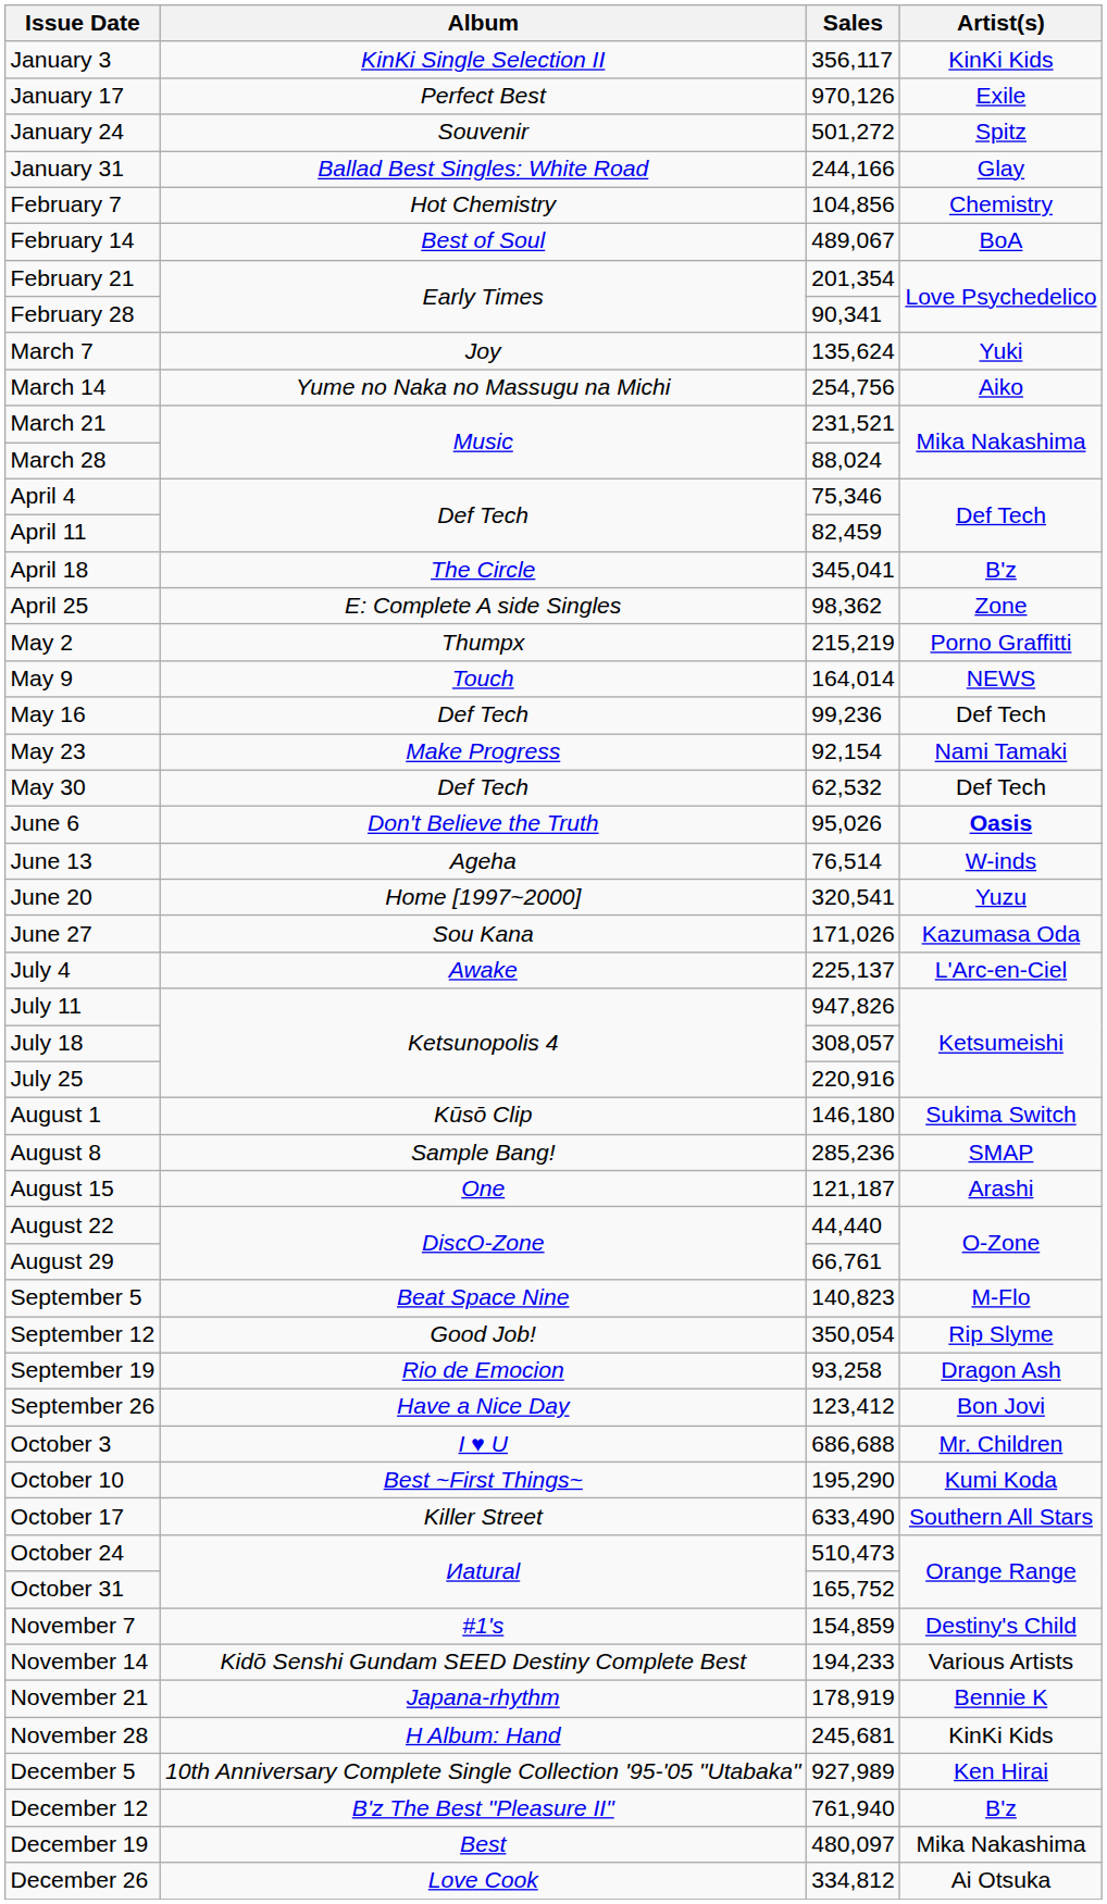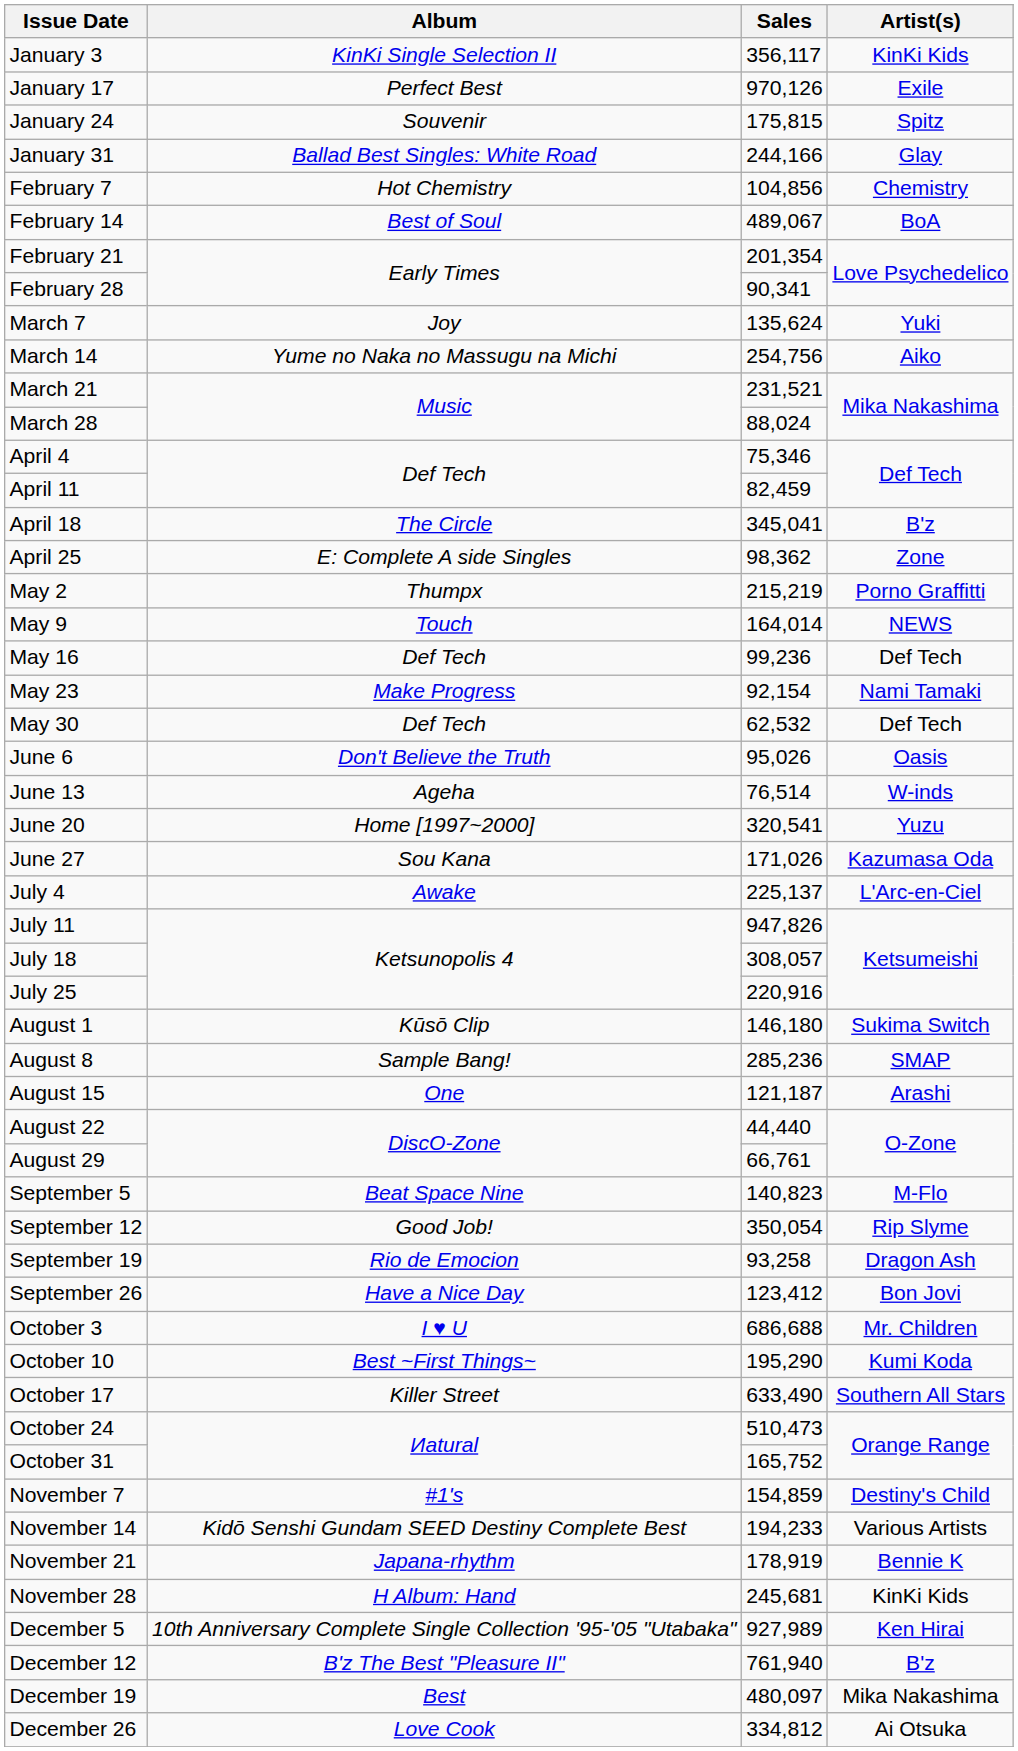 <table class="wikitable">
 <tr>
 <th style="text-align: center;">Issue Date</th>
 <th style="text-align: center;">Album</th>
 <th style="text-align: center;">Sales</th>
 <th style="text-align: center;">Artist(s)</th>
 </tr>
 <tr>
 <td>January 3</td>
 <td style="text-align: center;"><em><a href='#'>KinKi Single Selection II</a></em></td>
 <td>356,117</td>
 <td style="text-align: center;"><a href='#'>KinKi Kids</a></td>
 </tr>
 <tr>
 <td>January 17</td>
 <td style="text-align: center;"><em>Perfect Best</em></td>
 <td>970,126</td>
 <td style="text-align: center;"><a href='#'>Exile</a></td>
 </tr>
 <tr>
 <td>January 24</td>
 <td style="text-align: center;"><em>Souvenir</em></td>
-<td>501,272</td>
+<td>175,815</td>
 <td style="text-align: center;"><a href='#'>Spitz</a></td>
 </tr>
 <tr>
 <td>January 31</td>
 <td style="text-align: center;"><em><a href='#'>Ballad Best Singles: White Road</a></em></td>
 <td>244,166</td>
 <td style="text-align: center;"><a href='#'>Glay</a></td>
 </tr>
 <tr>
 <td>February 7</td>
 <td style="text-align: center;"><em>Hot Chemistry</em></td>
 <td>104,856</td>
 <td style="text-align: center;"><a href='#'>Chemistry</a></td>
 </tr>
 <tr>
 <td>February 14</td>
 <td style="text-align: center;"><em><a href='#'>Best of Soul</a></em></td>
 <td>489,067</td>
 <td style="text-align: center;"><a href='#'>BoA</a></td>
 </tr>
 <tr>
 <td>February 21</td>
 <td style="text-align: center;" rowspan="2"><em>Early Times</em></td>
 <td>201,354</td>
 <td style="text-align: center;" rowspan="2"><a href='#'>Love Psychedelico</a></td>
 </tr>
 <tr>
 <td>February 28</td>
 <td>90,341</td>
 </tr>
 <tr>
 <td>March 7</td>
 <td style="text-align: center;"><em>Joy</em></td>
 <td>135,624</td>
 <td style="text-align: center;"><a href='#'>Yuki</a></td>
 </tr>
 <tr>
 <td>March 14</td>
 <td style="text-align: center;"><em>Yume no Naka no Massugu na Michi</em></td>
 <td>254,756</td>
 <td style="text-align: center;"><a href='#'>Aiko</a></td>
 </tr>
 <tr>
 <td>March 21</td>
 <td style="text-align: center;" rowspan="2"><em><a href='#'>Music</a></em></td>
 <td>231,521</td>
 <td style="text-align: center;" rowspan="2"><a href='#'>Mika Nakashima</a></td>
 </tr>
 <tr>
 <td>March 28</td>
 <td>88,024</td>
 </tr>
 <tr>
 <td>April 4</td>
 <td style="text-align: center;" rowspan="2"><em>Def Tech</em></td>
 <td>75,346</td>
 <td style="text-align: center;" rowspan="2"><a href='#'>Def Tech</a></td>
 </tr>
 <tr>
 <td>April 11</td>
 <td>82,459</td>
 </tr>
 <tr>
 <td>April 18</td>
 <td style="text-align: center;"><em><a href='#'>The Circle</a></em></td>
 <td>345,041</td>
 <td style="text-align: center;"><a href='#'>B'z</a></td>
 </tr>
 <tr>
 <td>April 25</td>
 <td style="text-align: center;"><em>E: Complete A side Singles </em></td>
 <td>98,362</td>
 <td style="text-align: center;"><a href='#'>Zone</a></td>
 </tr>
 <tr>
 <td>May 2</td>
 <td style="text-align: center;"><em>Thumpx</em></td>
 <td>215,219</td>
 <td style="text-align: center;"><a href='#'>Porno Graffitti</a></td>
 </tr>
 <tr>
 <td>May 9</td>
 <td style="text-align: center;"><em><a href='#'>Touch</a></em></td>
 <td>164,014</td>
 <td style="text-align: center;"><a href='#'>NEWS</a></td>
 </tr>
 <tr>
 <td>May 16</td>
 <td style="text-align: center;"><em>Def Tech</em></td>
 <td>99,236</td>
 <td style="text-align: center;">Def Tech</td>
 </tr>
 <tr>
 <td>May 23</td>
 <td style="text-align: center;"><em><a href='#'>Make Progress</a></em></td>
 <td>92,154</td>
 <td style="text-align: center;"><a href='#'>Nami Tamaki</a></td>
 </tr>
 <tr>
 <td>May 30</td>
 <td style="text-align: center;"><em>Def Tech</em></td>
 <td>62,532</td>
 <td style="text-align: center;">Def Tech</td>
 </tr>
 <tr>
 <td>June 6</td>
 <td style="text-align: center;"><em><a href='#'>Don't Believe the Truth</a></em></td>
 <td>95,026</td>
-<td style="text-align: center;"><strong><a href='#'>Oasis</a></strong></td>
+<td style="text-align: center;"><a href='#'>Oasis</a></td>
 </tr>
 <tr>
 <td>June 13</td>
 <td style="text-align: center;"><em>Ageha</em></td>
 <td>76,514</td>
 <td style="text-align: center;"><a href='#'>W-inds</a></td>
 </tr>
 <tr>
 <td>June 20</td>
 <td style="text-align: center;"><em>Home [1997~2000]</em></td>
 <td>320,541</td>
 <td style="text-align: center;"><a href='#'>Yuzu</a></td>
 </tr>
 <tr>
 <td>June 27</td>
 <td style="text-align: center;"><em>Sou Kana</em></td>
 <td>171,026</td>
 <td style="text-align: center;"><a href='#'>Kazumasa Oda</a></td>
 </tr>
 <tr>
 <td>July 4</td>
 <td style="text-align: center;"><em><a href='#'>Awake</a></em></td>
 <td>225,137</td>
 <td style="text-align: center;"><a href='#'>L'Arc-en-Ciel</a></td>
 </tr>
 <tr>
 <td>July 11</td>
 <td style="text-align: center;" rowspan="3"><em>Ketsunopolis 4</em></td>
 <td>947,826</td>
 <td style="text-align: center;" rowspan="3"><a href='#'>Ketsumeishi</a></td>
 </tr>
 <tr>
 <td>July 18</td>
 <td>308,057</td>
 </tr>
 <tr>
 <td>July 25</td>
 <td>220,916</td>
 </tr>
 <tr>
 <td>August 1</td>
 <td style="text-align: center;"><em>Kūsō Clip</em></td>
 <td>146,180</td>
 <td style="text-align: center;"><a href='#'>Sukima Switch</a></td>
 </tr>
 <tr>
 <td>August 8</td>
 <td style="text-align: center;"><em>Sample Bang!</em></td>
 <td>285,236</td>
 <td style="text-align: center;"><a href='#'>SMAP</a></td>
 </tr>
 <tr>
 <td>August 15</td>
 <td style="text-align: center;"><em><a href='#'>One</a></em></td>
 <td>121,187</td>
 <td style="text-align: center;"><a href='#'>Arashi</a></td>
 </tr>
 <tr>
 <td>August 22</td>
 <td style="text-align: center;" rowspan="2"><em><a href='#'>DiscO-Zone</a></em></td>
 <td>44,440</td>
 <td style="text-align: center;" rowspan="2"><a href='#'>O-Zone</a></td>
 </tr>
 <tr>
 <td>August 29</td>
 <td>66,761</td>
 </tr>
 <tr>
 <td>September 5</td>
 <td style="text-align: center;"><em><a href='#'>Beat Space Nine</a></em></td>
 <td>140,823</td>
 <td style="text-align: center;"><a href='#'>M-Flo</a></td>
 </tr>
 <tr>
 <td>September 12</td>
 <td style="text-align: center;"><em>Good Job!</em></td>
 <td>350,054</td>
 <td style="text-align: center;"><a href='#'>Rip Slyme</a></td>
 </tr>
 <tr>
 <td>September 19</td>
 <td style="text-align: center;"><em><a href='#'>Rio de Emocion</a></em></td>
 <td>93,258</td>
 <td style="text-align: center;"><a href='#'>Dragon Ash</a></td>
 </tr>
 <tr>
 <td>September 26</td>
 <td style="text-align: center;"><em><a href='#'>Have a Nice Day</a></em></td>
 <td>123,412</td>
 <td style="text-align: center;"><a href='#'>Bon Jovi</a></td>
 </tr>
 <tr>
 <td>October 3</td>
 <td style="text-align: center;"><em><a href='#'>I ♥ U</a></em></td>
 <td>686,688</td>
 <td style="text-align: center;"><a href='#'>Mr. Children</a></td>
 </tr>
 <tr>
 <td>October 10</td>
 <td style="text-align: center;"><em><a href='#'>Best ~First Things~</a></em></td>
 <td>195,290</td>
 <td style="text-align: center;"><a href='#'>Kumi Koda</a></td>
 </tr>
 <tr>
 <td>October 17</td>
 <td style="text-align: center;"><em>Killer Street</em></td>
 <td>633,490</td>
 <td style="text-align: center;"><a href='#'>Southern All Stars</a></td>
 </tr>
 <tr>
 <td>October 24</td>
 <td style="text-align: center;" rowspan="2"><em><a href='#'>Иatural</a></em></td>
 <td>510,473</td>
 <td style="text-align: center;" rowspan="2"><a href='#'>Orange Range</a></td>
 </tr>
 <tr>
 <td>October 31</td>
 <td>165,752</td>
 </tr>
 <tr>
 <td>November 7</td>
 <td style="text-align: center;"><em><a href='#'>#1's</a></em></td>
 <td>154,859</td>
 <td style="text-align: center;"><a href='#'>Destiny's Child</a></td>
 </tr>
 <tr>
 <td>November 14</td>
 <td style="text-align: center;"><em>Kidō Senshi Gundam SEED Destiny Complete Best</em></td>
 <td>194,233</td>
 <td style="text-align: center;">Various Artists</td>
 </tr>
 <tr>
 <td>November 21</td>
 <td style="text-align: center;"><em><a href='#'>Japana-rhythm</a></em></td>
 <td>178,919</td>
 <td style="text-align: center;"><a href='#'>Bennie K</a></td>
 </tr>
 <tr>
 <td>November 28</td>
 <td style="text-align: center;"><em><a href='#'>H Album: Hand</a></em></td>
 <td>245,681</td>
 <td style="text-align: center;">KinKi Kids</td>
 </tr>
 <tr>
 <td>December 5</td>
 <td style="text-align: center;"><em>10th Anniversary Complete Single Collection '95-'05 "Utabaka"</em></td>
 <td>927,989</td>
 <td style="text-align: center;"><a href='#'>Ken Hirai</a></td>
 </tr>
 <tr>
 <td>December 12</td>
 <td style="text-align: center;"><em><a href='#'>B'z The Best "Pleasure II"</a></em></td>
 <td>761,940</td>
 <td style="text-align: center;"><a href='#'>B'z</a></td>
 </tr>
 <tr>
 <td>December 19</td>
 <td style="text-align: center;"><em><a href='#'>Best</a></em></td>
 <td>480,097</td>
 <td style="text-align: center;">Mika Nakashima</td>
 </tr>
 <tr>
 <td>December 26</td>
 <td style="text-align: center;"><em><a href='#'>Love Cook</a></em></td>
 <td>334,812</td>
 <td style="text-align: center;">Ai Otsuka</td>
 </tr>
 <tr>
 </tr>
 </table>
